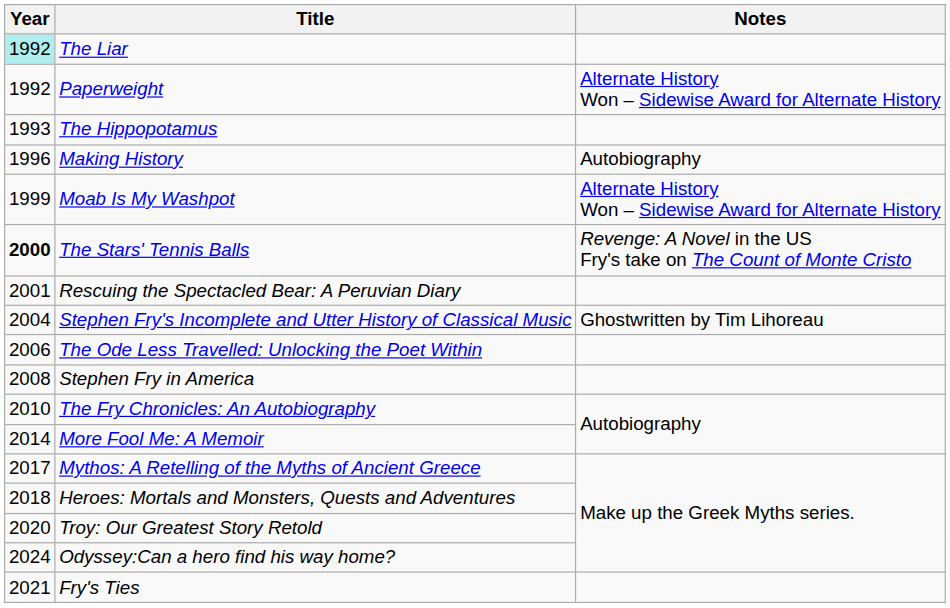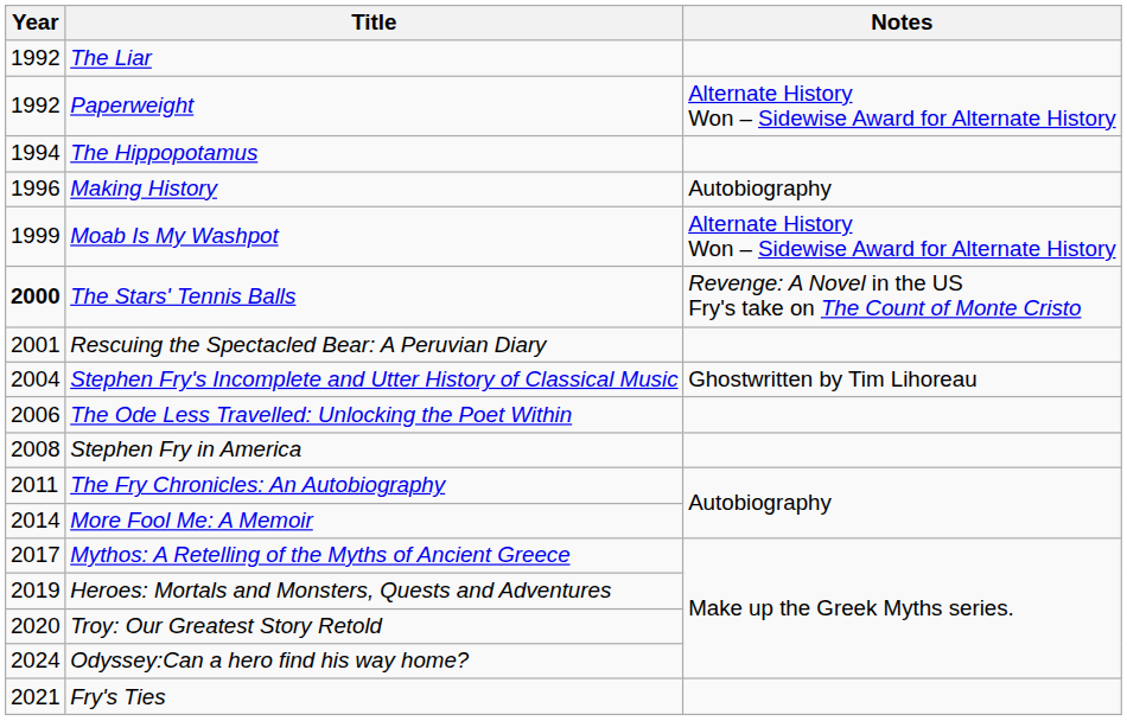 <table class="wikitable">
 <tr align="center">
 <th>Year</th>
 <th>Title</th>
 <th>Notes</th>
 </tr>
 <tr>
-<td style="background: paleturquoise;">1992</td>
+<td>1992</td>
 <td><em><a href='#'>The Liar</a></em></td>
 <td></td>
 </tr>
 <tr>
 <td>1992</td>
 <td><em><a href='#'>Paperweight</a></em></td>
 <td><a href='#'>Alternate History</a><br>Won – <a href='#'>Sidewise Award for Alternate History</a></td>
 </tr>
 <tr>
-<td>1993</td>
+<td>1994</td>
 <td><em><a href='#'>The Hippopotamus</a></em></td>
 <td></td>
 </tr>
 <tr>
 <td>1996</td>
 <td><em><a href='#'>Making History</a></em></td>
 <td>Autobiography</td>
 </tr>
 <tr>
 <td>1999</td>
 <td><em><a href='#'>Moab Is My Washpot</a></em></td>
 <td><a href='#'>Alternate History</a><br>Won – <a href='#'>Sidewise Award for Alternate History</a></td>
 </tr>
 <tr>
 <td><strong>2000</strong></td>
 <td><em><a href='#'>The Stars' Tennis Balls</a></em></td>
 <td><em>Revenge: A Novel</em> in the US<br>Fry's take on <em><a href='#'>The Count of Monte Cristo</a></em></td>
 </tr>
 <tr>
 <td>2001</td>
 <td><em>Rescuing the Spectacled Bear: A Peruvian Diary</em></td>
 <td></td>
 </tr>
 <tr>
 <td>2004</td>
 <td><em><a href='#'>Stephen Fry's Incomplete and Utter History of Classical Music</a></em></td>
 <td>Ghostwritten by Tim Lihoreau</td>
 </tr>
 <tr>
 <td>2006</td>
 <td><em><a href='#'>The Ode Less Travelled: Unlocking the Poet Within</a></em></td>
 <td></td>
 </tr>
 <tr>
 <td>2008</td>
 <td><em>Stephen Fry in America</em></td>
 <td></td>
 </tr>
 <tr>
-<td>2010</td>
+<td>2011</td>
 <td><em><a href='#'>The Fry Chronicles: An Autobiography</a></em></td>
 <td rowspan="2">Autobiography</td>
 </tr>
 <tr>
 <td>2014</td>
 <td><em><a href='#'>More Fool Me: A Memoir</a></em></td>
 </tr>
 <tr>
 <td>2017</td>
 <td><a href='#'><em>Mythos: A Retelling of the Myths of Ancient Greece</em></a></td>
 <td rowspan="4">Make up the Greek Myths series.</td>
 </tr>
 <tr>
-<td>2018</td>
+<td>2019</td>
 <td><em>Heroes: Mortals and Monsters, Quests and Adventures</em></td>
 </tr>
 <tr>
 <td>2020</td>
 <td><em>Troy: Our Greatest Story Retold</em></td>
 </tr>
 <tr>
 <td>2024</td>
 <td><em>Odyssey:Can a hero find his way home?</em></td>
 </tr>
 <tr>
 <td>2021</td>
 <td><em>Fry's Ties</em></td>
 <td></td>
 </tr>
 </table>
